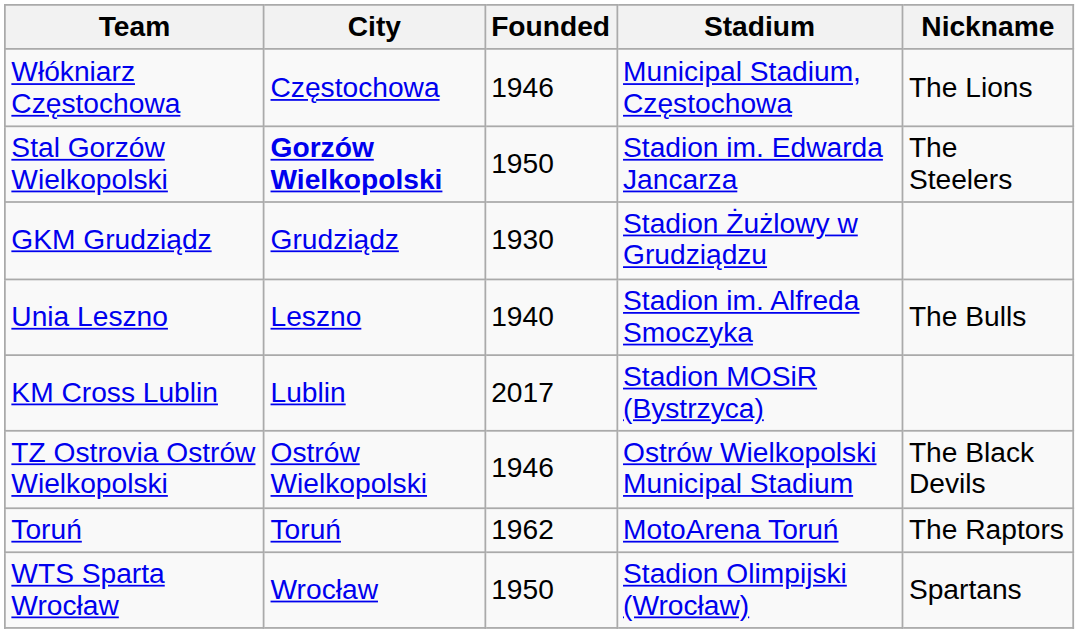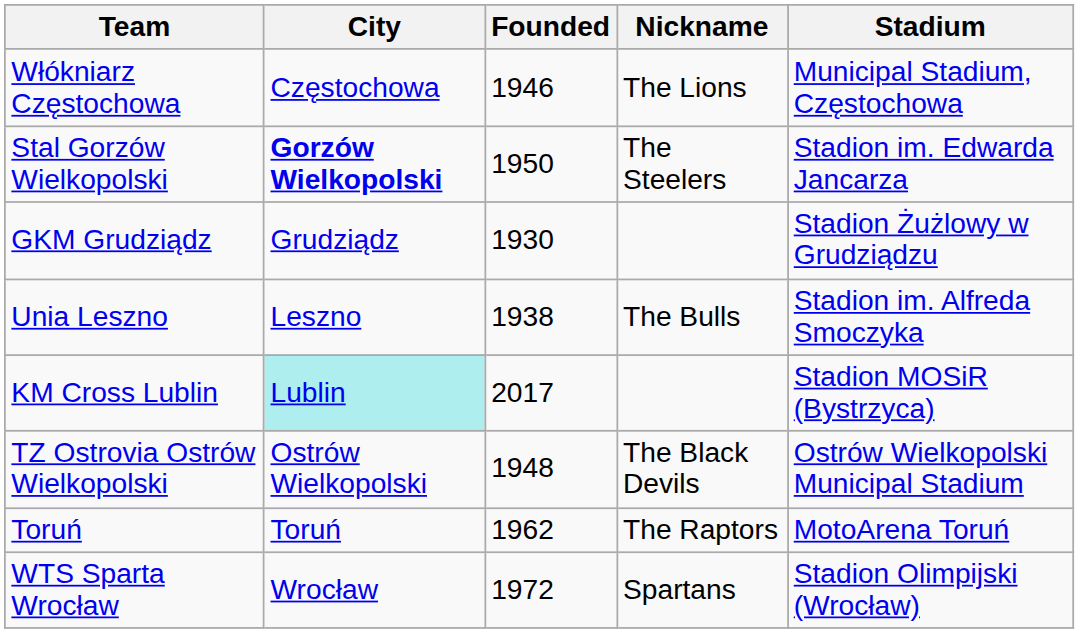 <table class="wikitable sortable" style="font-size: 100%;">
 <tr>
 <th>Team</th>
 <th>City</th>
 <th>Founded</th>
+<th>Nickname</th>
 <th>Stadium</th>
-<th>Nickname</th>
 </tr>
 <tr>
 <td><a href='#'>Włókniarz Częstochowa</a></td>
 <td><a href='#'>Częstochowa</a></td>
 <td>1946</td>
+<td>The Lions</td>
 <td><a href='#'>Municipal Stadium, Częstochowa</a></td>
-<td>The Lions</td>
 </tr>
 <tr>
 <td><a href='#'>Stal Gorzów Wielkopolski</a></td>
 <td><strong><a href='#'>Gorzów Wielkopolski</a></strong></td>
 <td>1950</td>
+<td>The Steelers</td>
 <td><a href='#'>Stadion im. Edwarda Jancarza</a></td>
-<td>The Steelers</td>
 </tr>
 <tr>
 <td><a href='#'>GKM Grudziądz</a></td>
 <td><a href='#'>Grudziądz</a></td>
 <td>1930</td>
+<td></td>
 <td><a href='#'>Stadion Żużlowy w Grudziądzu</a></td>
-<td></td>
 </tr>
 <tr>
 <td><a href='#'>Unia Leszno</a></td>
 <td><a href='#'>Leszno</a></td>
-<td>1940</td>
+<td>1938</td>
+<td>The Bulls</td>
 <td><a href='#'>Stadion im. Alfreda Smoczyka</a></td>
-<td>The Bulls</td>
 </tr>
 <tr>
 <td><a href='#'>KM Cross Lublin</a></td>
-<td><a href='#'>Lublin</a></td>
+<td style="background: paleturquoise;"><a href='#'>Lublin</a></td>
 <td>2017</td>
+<td></td>
 <td><a href='#'>Stadion MOSiR (Bystrzyca)</a></td>
-<td></td>
 </tr>
 <tr>
 <td><a href='#'>TZ Ostrovia Ostrów Wielkopolski</a></td>
 <td><a href='#'>Ostrów Wielkopolski</a></td>
-<td>1946</td>
+<td>1948</td>
+<td>The Black Devils</td>
 <td><a href='#'>Ostrów Wielkopolski Municipal Stadium</a></td>
-<td>The Black Devils</td>
 </tr>
 <tr>
 <td><a href='#'>Toruń</a></td>
 <td><a href='#'>Toruń</a></td>
 <td>1962</td>
+<td>The Raptors</td>
 <td><a href='#'>MotoArena Toruń</a></td>
-<td>The Raptors</td>
 </tr>
 <tr>
 <td><a href='#'>WTS Sparta Wrocław</a></td>
 <td><a href='#'>Wrocław</a></td>
-<td>1950</td>
+<td>1972</td>
+<td>Spartans</td>
 <td><a href='#'>Stadion Olimpijski (Wrocław)</a></td>
-<td>Spartans</td>
 </tr>
 </table>
